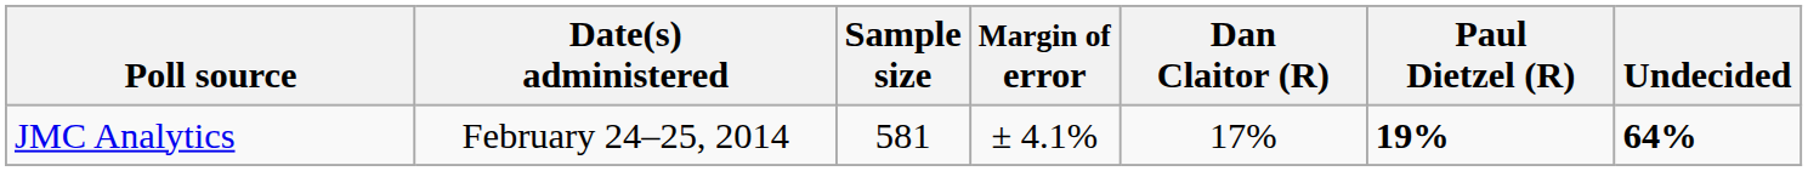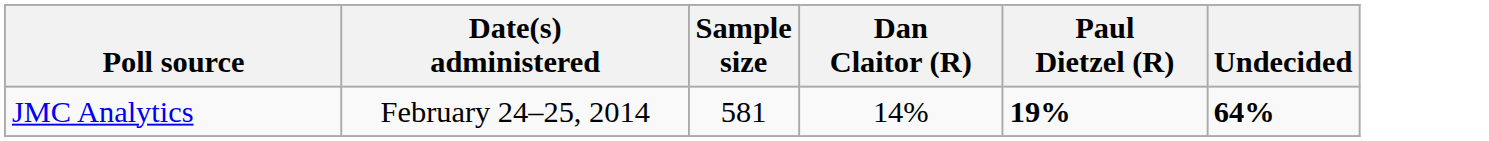 <table class="wikitable">
 <tr valign= bottom>
 <th style="width:170px;">Poll source</th>
 <th style="width:175px;">Date(s)<br>administered</th>
 <th class=small>Sample<br>size</th>
-<th><small>Margin of</small><br>error</th>
 <th style="width:100px;">Dan<br>Claitor (R)</th>
 <th style="width:100px;">Paul<br>Dietzel (R)</th>
 <th>Undecided</th>
 </tr>
 <tr>
 <td><a href='#'>JMC Analytics</a></td>
 <td align=center>February 24–25, 2014</td>
 <td align=center>581</td>
-<td align=center>± 4.1%</td>
-<td align=center>17%</td>
+<td align=center>14%</td>
 <td><strong>19%</strong></td>
 <td><strong>64%</strong></td>
 </tr>
 </table>
